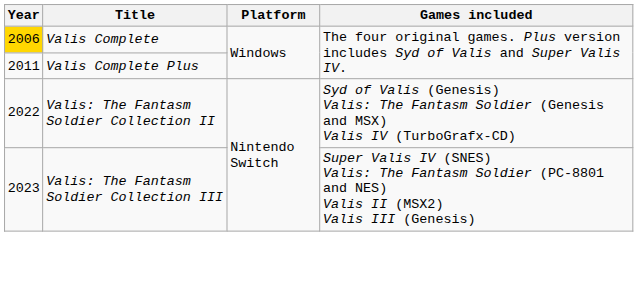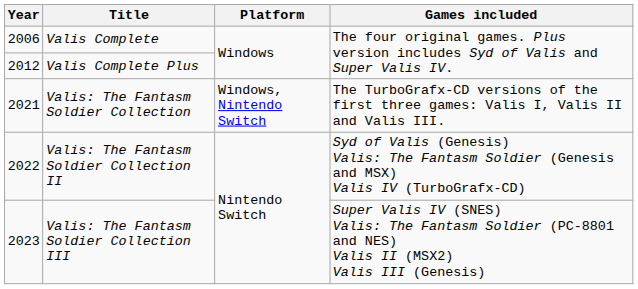 <table class="wikitable">
 <tr>
 <th>Year</th>
 <th>Title</th>
 <th>Platform</th>
 <th>Games included</th>
 </tr>
 <tr>
-<td style="background: gold;">2006</td>
+<td>2006</td>
 <td><em>Valis Complete</em></td>
 <td rowspan="2">Windows</td>
 <td rowspan="2">The four original games. <em>Plus</em> version includes <em>Syd of Valis</em> and <em>Super Valis IV</em>.</td>
 </tr>
 <tr>
-<td>2011</td>
+<td>2012</td>
 <td><em>Valis Complete Plus</em></td>
+</tr>
+<tr>
+<td>2021</td>
+<td><em>Valis: The Fantasm Soldier Collection</em></td>
+<td rowspan="1">Windows, <a href='#'>Nintendo Switch</a></td>
+<td>The TurboGrafx-CD versions of the first three games: Valis I, Valis II and Valis III.</td>
 </tr>
 <tr>
 <td>2022</td>
 <td><em>Valis: The Fantasm Soldier Collection II</em></td>
 <td rowspan="2">Nintendo Switch</td>
 <td><em>Syd of Valis</em> (Genesis)<br><em>Valis: The Fantasm Soldier</em> (Genesis and MSX)<br><em>Valis IV</em> (TurboGrafx-CD)</td>
 </tr>
 <tr>
 <td>2023</td>
 <td><em>Valis: The Fantasm Soldier Collection III</em></td>
 <td><em>Super Valis IV</em> (SNES)<br><em>Valis: The Fantasm Soldier</em> (PC-8801 and NES)<br><em>Valis II</em> (MSX2)<br><em>Valis III</em> (Genesis)</td>
 </tr>
 </table>
